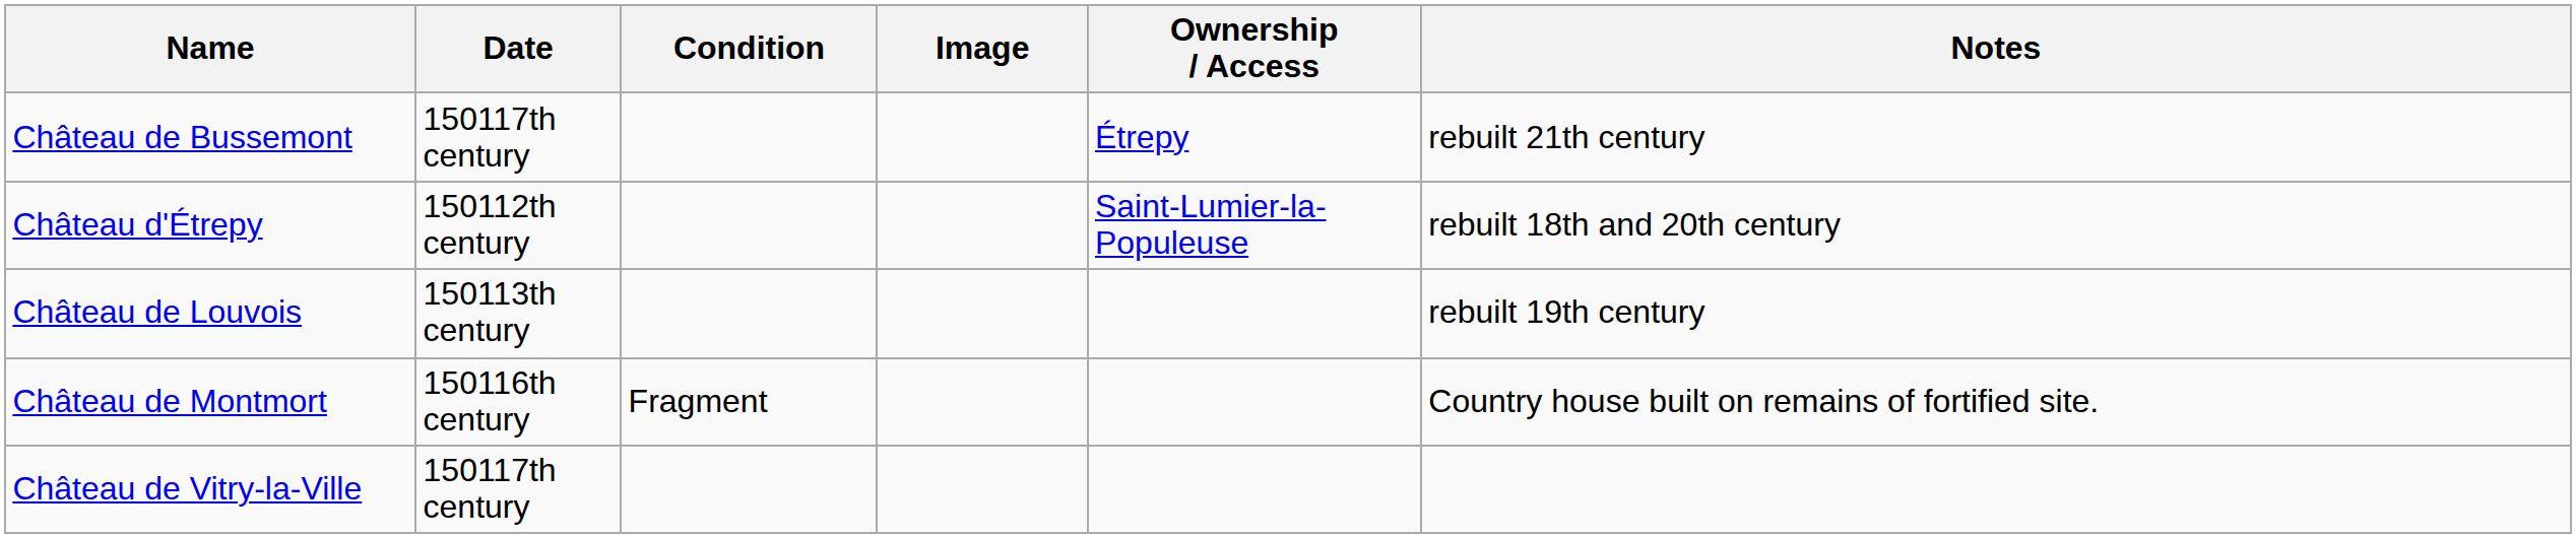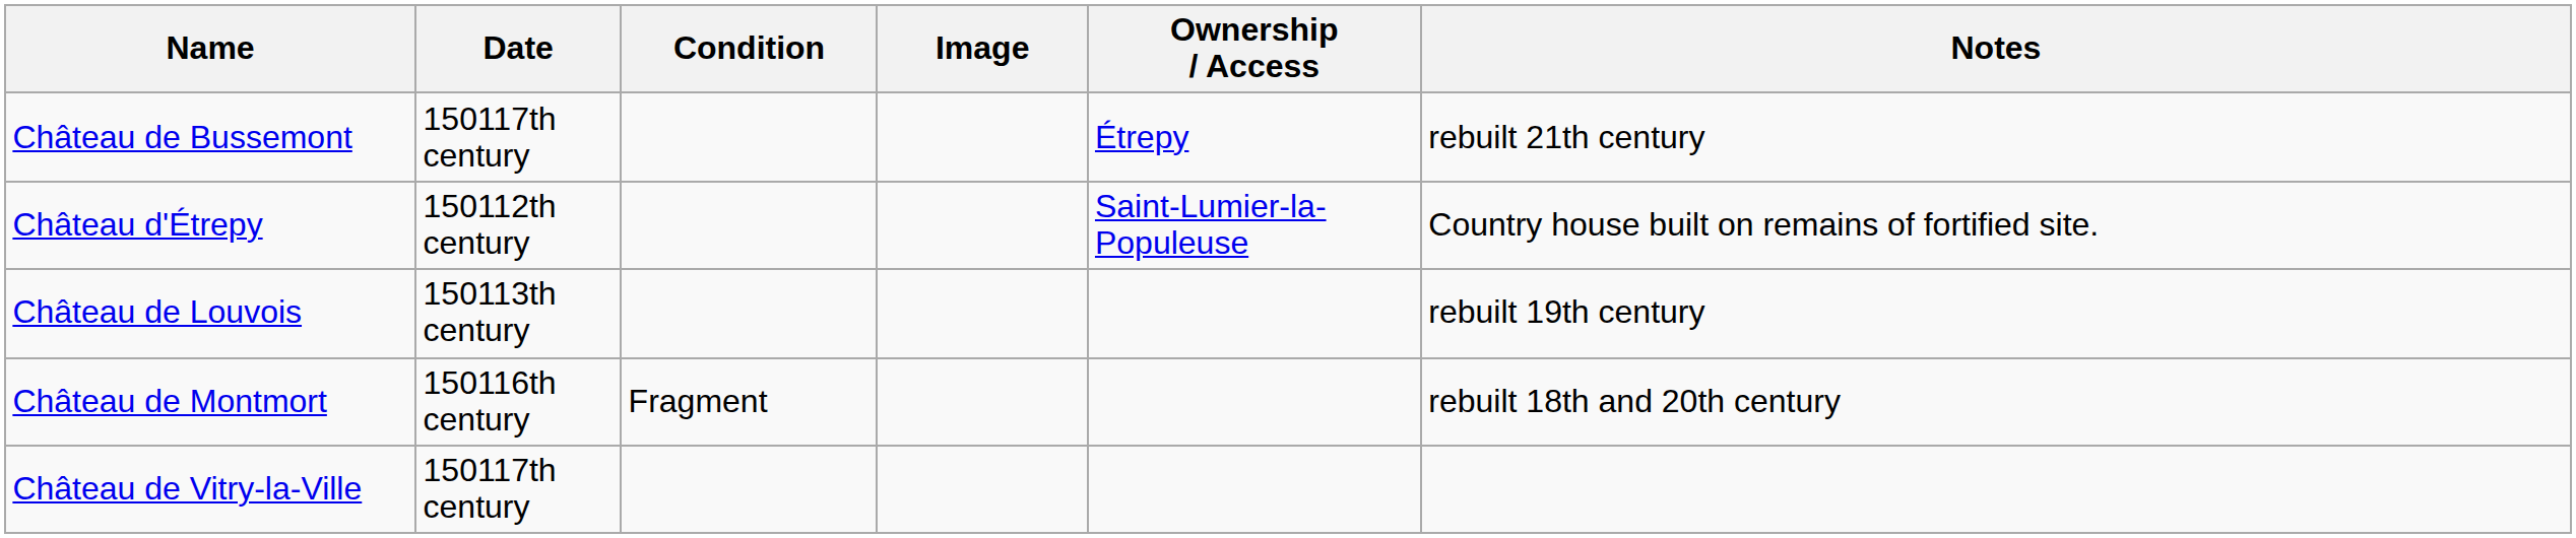 <table class="wikitable sortable" width="100%">
 <tr>
 <th width="16%">Name<br></th>
 <th width="8%">Date<br></th>
 <th width="10%">Condition<br></th>
 <th class="unsortable" width="96px">Image</th>
 <th width="13%">Ownership<br>/ Access</th>
 <th class="unsortable">Notes</th>
 </tr>
 <tr>
 <td><a href='#'>Château de Bussemont</a></td>
 <td><span>1501</span>17th century</td>
 <td></td>
 <td></td>
 <td><a href='#'>Étrepy</a></td>
 <td>rebuilt 21th century</td>
 </tr>
 <tr>
 <td><a href='#'>Château d'Étrepy</a></td>
 <td><span>1501</span>12th century</td>
 <td></td>
 <td></td>
 <td><a href='#'>Saint-Lumier-la-Populeuse</a></td>
-<td>rebuilt 18th and 20th century</td>
+<td>Country house built on remains of fortified site.</td>
 </tr>
 <tr>
 <td><a href='#'>Château de Louvois</a></td>
 <td><span>1501</span>13th century</td>
 <td></td>
 <td></td>
 <td></td>
 <td>rebuilt 19th century</td>
 </tr>
 <tr>
 <td><a href='#'>Château de Montmort</a></td>
 <td><span>1501</span>16th century</td>
 <td>Fragment</td>
 <td></td>
 <td></td>
-<td>Country house built on remains of fortified site.</td>
+<td>rebuilt 18th and 20th century</td>
 </tr>
 <tr>
 <td><a href='#'>Château de Vitry-la-Ville</a></td>
 <td><span>1501</span>17th century</td>
 <td></td>
 <td></td>
 <td></td>
 <td></td>
 </tr>
 </table>
